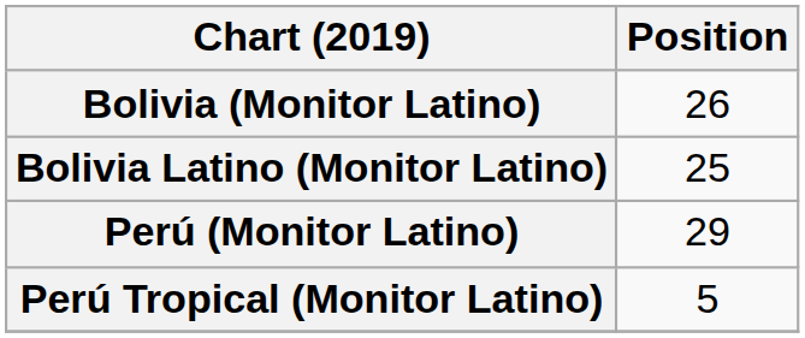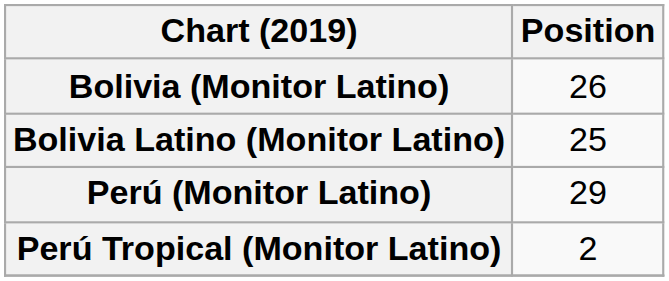 <table class="wikitable plainrowheaders sortable" style="text-align:center">
 <tr>
 <th scope="col">Chart (2019)</th>
 <th scope="col">Position</th>
 </tr>
 <tr>
 <th scope="row">Bolivia (Monitor Latino)</th>
 <td>26</td>
 </tr>
 <tr>
 <th scope="row">Bolivia Latino (Monitor Latino)</th>
 <td>25</td>
 </tr>
 <tr>
 <th scope="row">Perú (Monitor Latino)</th>
 <td>29</td>
 </tr>
 <tr>
 <th scope="row">Perú Tropical (Monitor Latino)</th>
-<td>5</td>
+<td>2</td>
 </tr>
 <tr>
 </tr>
 </table>
